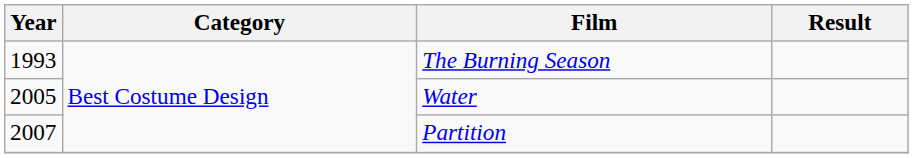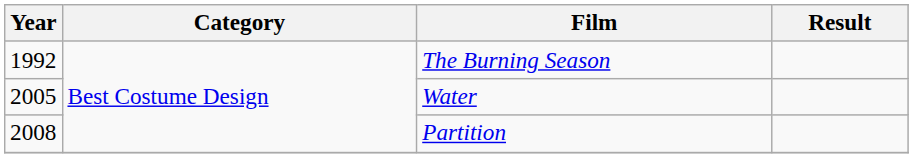 <table class="wikitable plainrowheaders" width="100%" "textcolor:#000;">
 <tr>
 <th scope="col" width=5%><strong>Year</strong></th>
 <th scope="col" width=39%><strong>Category</strong></th>
 <th scope="col" width=39%><strong>Film</strong></th>
 <th scope="col" width=15%><strong>Result</strong></th>
 </tr>
 <tr>
-<td>1993</td>
+<td>1992</td>
 <td rowspan="3"><a href='#'>Best Costume Design</a></td>
 <td><a href='#'><em>The Burning Season</em></a></td>
 <td></td>
 </tr>
 <tr>
 <td>2005</td>
 <td><a href='#'><em>Water</em></a></td>
 <td></td>
 </tr>
 <tr>
-<td>2007</td>
+<td>2008</td>
 <td><a href='#'><em>Partition</em></a></td>
 <td></td>
 </tr>
 <tr>
 </tr>
 </table>
